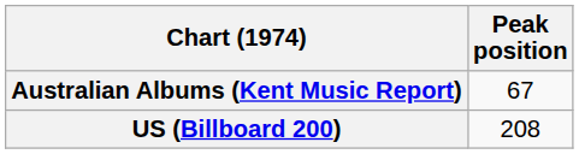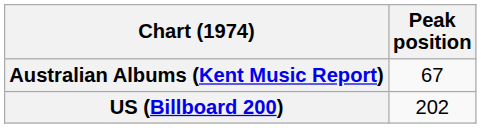 <table class="wikitable plainrowheaders sortable" style="text-align:center;">
 <tr>
 <th>Chart (1974)</th>
 <th>Peak<br>position</th>
 </tr>
 <tr>
 <th scope="row">Australian Albums (<a href='#'>Kent Music Report</a>)</th>
 <td align="center">67</td>
 </tr>
 <tr>
 <th scope="row">US (<a href='#'>Billboard 200</a>)</th>
-<td align="center">208</td>
+<td align="center">202</td>
 </tr>
 </table>
